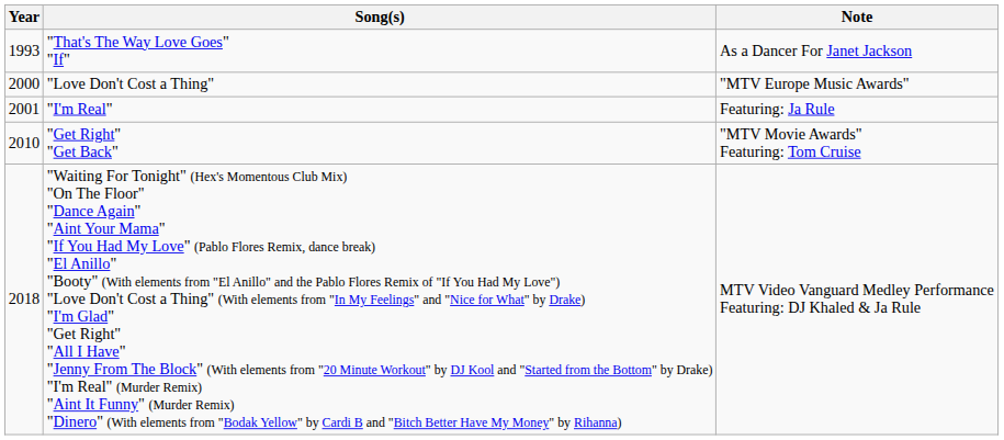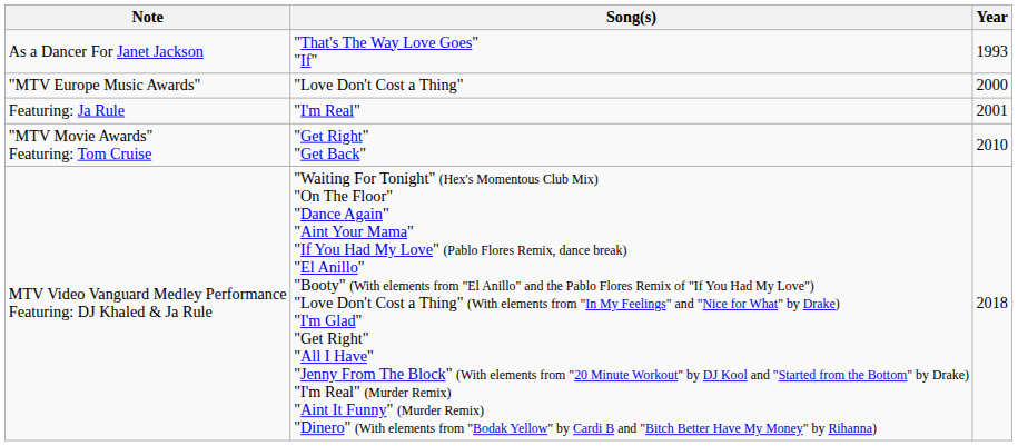 <table class="wikitable">
 <tr>
+<th>Note</th>
+<th>Song(s)</th>
 <th>Year</th>
-<th>Song(s)</th>
-<th>Note</th>
 </tr>
 <tr>
+<td>As a Dancer For <a href='#'>Janet Jackson</a></td>
+<td>"<a href='#'>That's The Way Love Goes</a>"<br>"<a href='#'>If</a>"</td>
 <td>1993</td>
-<td>"<a href='#'>That's The Way Love Goes</a>"<br>"<a href='#'>If</a>"</td>
-<td>As a Dancer For <a href='#'>Janet Jackson</a></td>
 </tr>
 <tr>
+<td>"MTV Europe Music Awards"</td>
+<td>"Love Don't Cost a Thing"</td>
 <td>2000</td>
-<td>"Love Don't Cost a Thing"</td>
-<td>"MTV Europe Music Awards"</td>
 </tr>
 <tr>
+<td>Featuring: <a href='#'>Ja Rule</a></td>
+<td>"<a href='#'>I'm Real</a>"</td>
 <td>2001</td>
-<td>"<a href='#'>I'm Real</a>"</td>
-<td>Featuring: <a href='#'>Ja Rule</a></td>
 </tr>
 <tr>
+<td>"MTV Movie Awards"<br>Featuring: <a href='#'>Tom Cruise</a></td>
+<td>"<a href='#'>Get Right</a>"<br>"<a href='#'>Get Back</a>"</td>
 <td>2010</td>
-<td>"<a href='#'>Get Right</a>"<br>"<a href='#'>Get Back</a>"</td>
-<td>"MTV Movie Awards"<br>Featuring: <a href='#'>Tom Cruise</a></td>
 </tr>
 <tr>
+<td>MTV Video Vanguard Medley Performance<br>Featuring: DJ Khaled & Ja Rule</td>
+<td>"Waiting For Tonight" <small>(Hex's Momentous Club Mix)</small><br>"On The Floor"<br>"<a href='#'>Dance Again</a>"<br>"<a href='#'>Aint Your Mama</a>"<br>"<a href='#'>If You Had My Love</a>" <small>(Pablo Flores Remix, dance break)</small><br>"<a href='#'>El Anillo</a>"<br>"Booty" <small>(With elements from "El Anillo" and the Pablo Flores Remix of "If You Had My Love")</small><br>"Love Don't Cost a Thing" <small>(With elements from "<a href='#'>In My Feelings</a>" and "<a href='#'>Nice for What</a>" by <a href='#'>Drake</a>)</small><br>"<a href='#'>I'm Glad</a>"<br>"Get Right"<br>"<a href='#'>All I Have</a>"<br>"<a href='#'>Jenny From The Block</a>" <small>(With elements from "<a href='#'>20 Minute Workout</a>" by <a href='#'>DJ Kool</a> and "<a href='#'>Started from the Bottom</a>" by Drake)</small><br>"I'm Real" <small>(Murder Remix)</small><br>"<a href='#'>Aint It Funny</a>" <small>(Murder Remix)</small><br>"<a href='#'>Dinero</a>" <small>(With elements from "<a href='#'>Bodak Yellow</a>" by <a href='#'>Cardi B</a> and "<a href='#'>Bitch Better Have My Money</a>" by <a href='#'>Rihanna</a>)</small></td>
 <td>2018</td>
-<td>"Waiting For Tonight" <small>(Hex's Momentous Club Mix)</small><br>"On The Floor"<br>"<a href='#'>Dance Again</a>"<br>"<a href='#'>Aint Your Mama</a>"<br>"<a href='#'>If You Had My Love</a>" <small>(Pablo Flores Remix, dance break)</small><br>"<a href='#'>El Anillo</a>"<br>"Booty" <small>(With elements from "El Anillo" and the Pablo Flores Remix of "If You Had My Love")</small><br>"Love Don't Cost a Thing" <small>(With elements from "<a href='#'>In My Feelings</a>" and "<a href='#'>Nice for What</a>" by <a href='#'>Drake</a>)</small><br>"<a href='#'>I'm Glad</a>"<br>"Get Right"<br>"<a href='#'>All I Have</a>"<br>"<a href='#'>Jenny From The Block</a>" <small>(With elements from "<a href='#'>20 Minute Workout</a>" by <a href='#'>DJ Kool</a> and "<a href='#'>Started from the Bottom</a>" by Drake)</small><br>"I'm Real" <small>(Murder Remix)</small><br>"<a href='#'>Aint It Funny</a>" <small>(Murder Remix)</small><br>"<a href='#'>Dinero</a>" <small>(With elements from "<a href='#'>Bodak Yellow</a>" by <a href='#'>Cardi B</a> and "<a href='#'>Bitch Better Have My Money</a>" by <a href='#'>Rihanna</a>)</small></td>
-<td>MTV Video Vanguard Medley Performance<br>Featuring: DJ Khaled & Ja Rule</td>
 </tr>
 </table>
